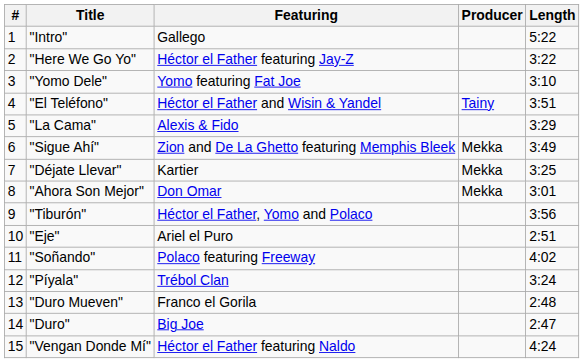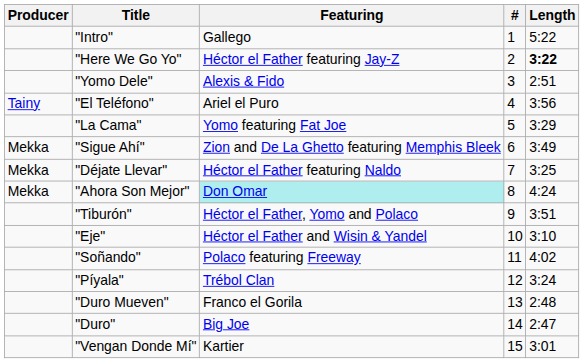 <table class="wikitable">
 <tr>
-<th align="center">#</th>
+<th align="center">Producer</th>
 <th align="center">Title</th>
 <th align="center">Featuring</th>
-<th align="center">Producer</th>
+<th align="center">#</th>
 <th aligh="center">Length</th>
 </tr>
 <tr>
-<td>1</td>
+<td></td>
 <td>"Intro"</td>
 <td>Gallego</td>
-<td></td>
+<td>1</td>
 <td>5:22</td>
 </tr>
 <tr>
-<td>2</td>
+<td></td>
 <td>"Here We Go Yo"</td>
 <td><a href='#'>Héctor el Father</a> featuring <a href='#'>Jay-Z</a></td>
-<td></td>
-<td>3:22</td>
+<td>2</td>
+<td><strong>3:22</strong></td>
 </tr>
 <tr>
+<td></td>
+<td>"Yomo Dele"</td>
+<td><a href='#'>Alexis & Fido</a></td>
 <td>3</td>
-<td>"Yomo Dele"</td>
+<td>2:51</td>
+</tr>
+<tr>
+<td><a href='#'>Tainy</a></td>
+<td>"El Teléfono"</td>
+<td>Ariel el Puro</td>
+<td>4</td>
+<td>3:56</td>
+</tr>
+<tr>
+<td></td>
+<td>"La Cama"</td>
 <td><a href='#'>Yomo</a> featuring <a href='#'>Fat Joe</a></td>
+<td>5</td>
+<td>3:29</td>
+</tr>
+<tr>
+<td>Mekka</td>
+<td>"Sigue Ahí"</td>
+<td><a href='#'>Zion</a> and <a href='#'>De La Ghetto</a> featuring <a href='#'>Memphis Bleek</a></td>
+<td>6</td>
+<td>3:49</td>
+</tr>
+<tr>
+<td>Mekka</td>
+<td>"Déjate Llevar"</td>
+<td><a href='#'>Héctor el Father</a> featuring <a href='#'>Naldo</a></td>
+<td>7</td>
+<td>3:25</td>
+</tr>
+<tr>
+<td>Mekka</td>
+<td>"Ahora Son Mejor"</td>
+<td style="background: paleturquoise;"><a href='#'>Don Omar</a></td>
+<td>8</td>
+<td>4:24</td>
+</tr>
+<tr>
 <td></td>
+<td>"Tiburón"</td>
+<td><a href='#'>Héctor el Father</a>, <a href='#'>Yomo</a> and <a href='#'>Polaco</a></td>
+<td>9</td>
+<td>3:51</td>
+</tr>
+<tr>
+<td></td>
+<td>"Eje"</td>
+<td><a href='#'>Héctor el Father</a> and <a href='#'>Wisin & Yandel</a></td>
+<td>10</td>
 <td>3:10</td>
 </tr>
 <tr>
-<td>4</td>
-<td>"El Teléfono"</td>
-<td><a href='#'>Héctor el Father</a> and <a href='#'>Wisin & Yandel</a></td>
-<td><a href='#'>Tainy</a></td>
-<td>3:51</td>
-</tr>
-<tr>
-<td>5</td>
-<td>"La Cama"</td>
-<td><a href='#'>Alexis & Fido</a></td>
 <td></td>
-<td>3:29</td>
-</tr>
-<tr>
-<td>6</td>
-<td>"Sigue Ahí"</td>
-<td><a href='#'>Zion</a> and <a href='#'>De La Ghetto</a> featuring <a href='#'>Memphis Bleek</a></td>
-<td>Mekka</td>
-<td>3:49</td>
-</tr>
-<tr>
-<td>7</td>
-<td>"Déjate Llevar"</td>
-<td>Kartier</td>
-<td>Mekka</td>
-<td>3:25</td>
-</tr>
-<tr>
-<td>8</td>
-<td>"Ahora Son Mejor"</td>
-<td><a href='#'>Don Omar</a></td>
-<td>Mekka</td>
-<td>3:01</td>
-</tr>
-<tr>
-<td>9</td>
-<td>"Tiburón"</td>
-<td><a href='#'>Héctor el Father</a>, <a href='#'>Yomo</a> and <a href='#'>Polaco</a></td>
-<td></td>
-<td>3:56</td>
-</tr>
-<tr>
-<td>10</td>
-<td>"Eje"</td>
-<td>Ariel el Puro</td>
-<td></td>
-<td>2:51</td>
-</tr>
-<tr>
-<td>11</td>
 <td>"Soñando"</td>
 <td><a href='#'>Polaco</a> featuring <a href='#'>Freeway</a></td>
-<td></td>
+<td>11</td>
 <td>4:02</td>
 </tr>
 <tr>
-<td>12</td>
+<td></td>
 <td>"Píyala"</td>
 <td><a href='#'>Trébol Clan</a></td>
-<td></td>
+<td>12</td>
 <td>3:24</td>
 </tr>
 <tr>
-<td>13</td>
+<td></td>
 <td>"Duro Mueven"</td>
 <td>Franco el Gorila</td>
-<td></td>
+<td>13</td>
 <td>2:48</td>
 </tr>
 <tr>
-<td>14</td>
+<td></td>
 <td>"Duro"</td>
 <td><a href='#'>Big Joe</a></td>
-<td></td>
+<td>14</td>
 <td>2:47</td>
 </tr>
 <tr>
+<td></td>
+<td>"Vengan Donde Mí"</td>
+<td>Kartier</td>
 <td>15</td>
-<td>"Vengan Donde Mí"</td>
-<td><a href='#'>Héctor el Father</a> featuring <a href='#'>Naldo</a></td>
-<td></td>
-<td>4:24</td>
+<td>3:01</td>
 </tr>
 </table>
